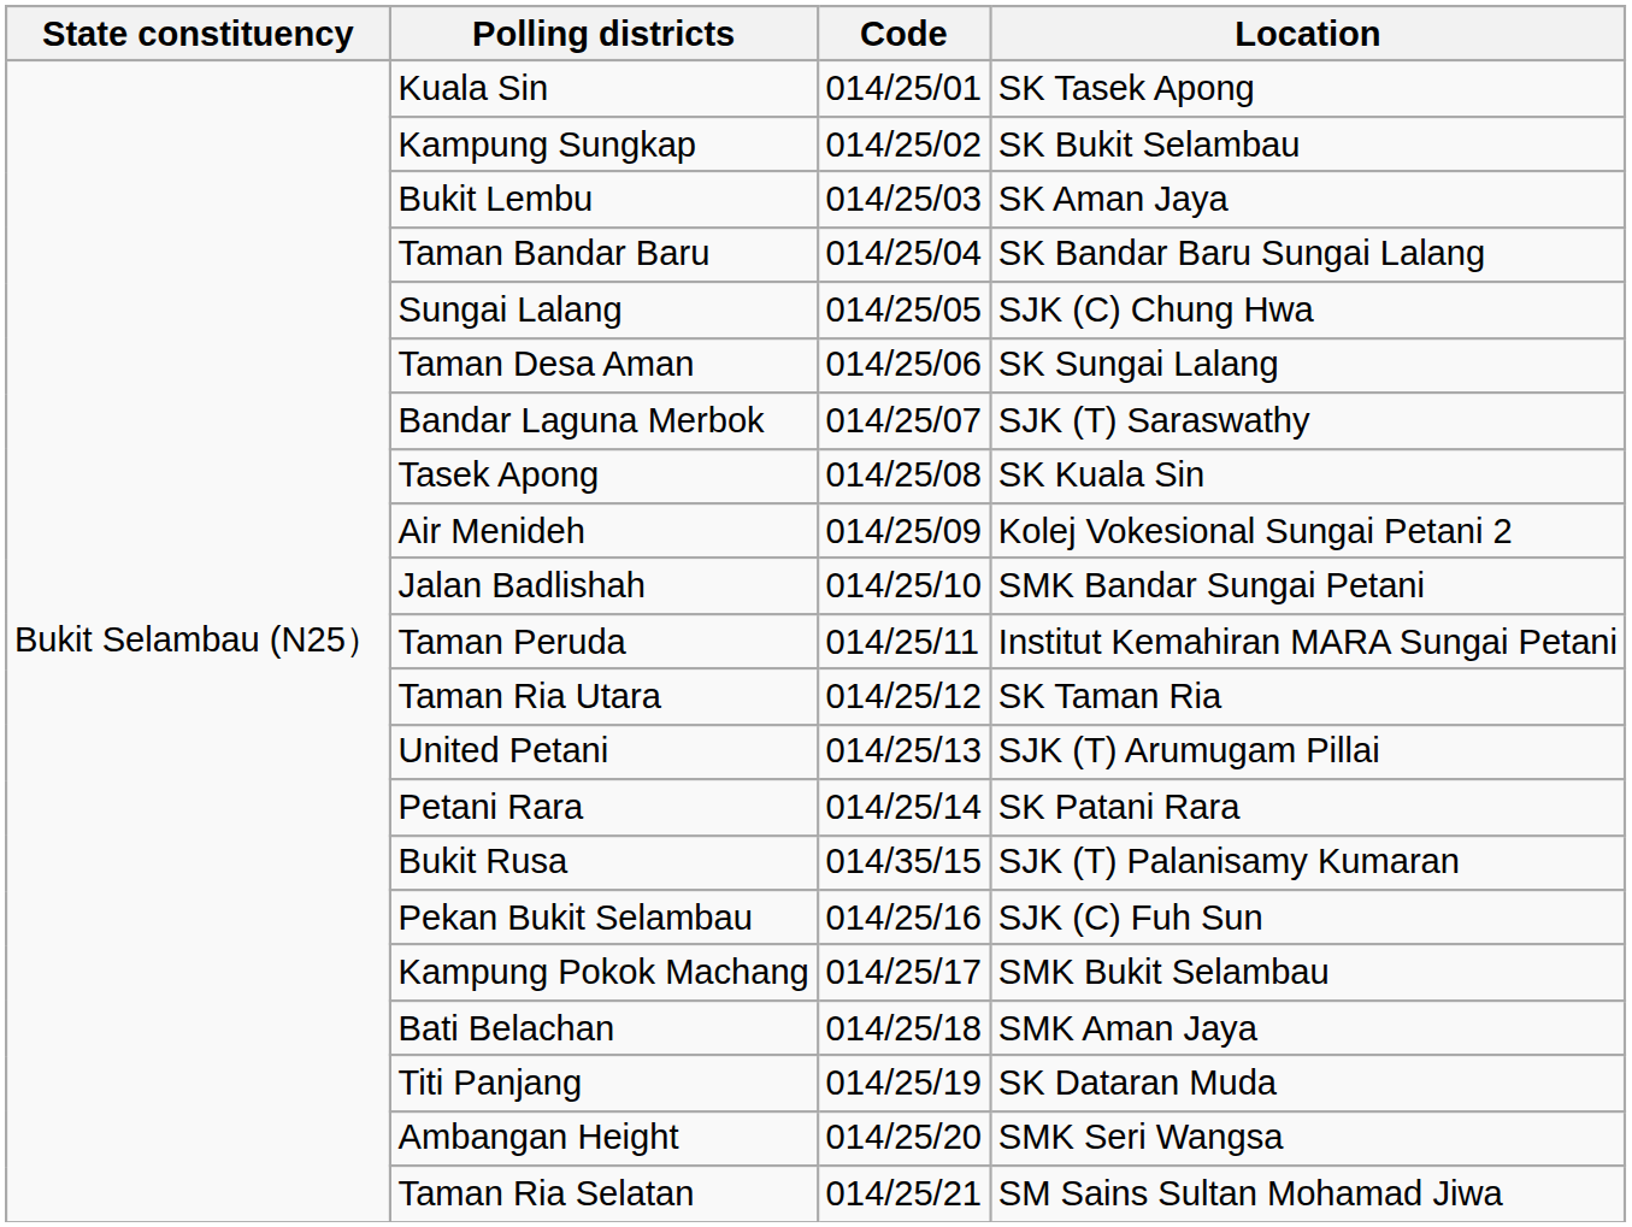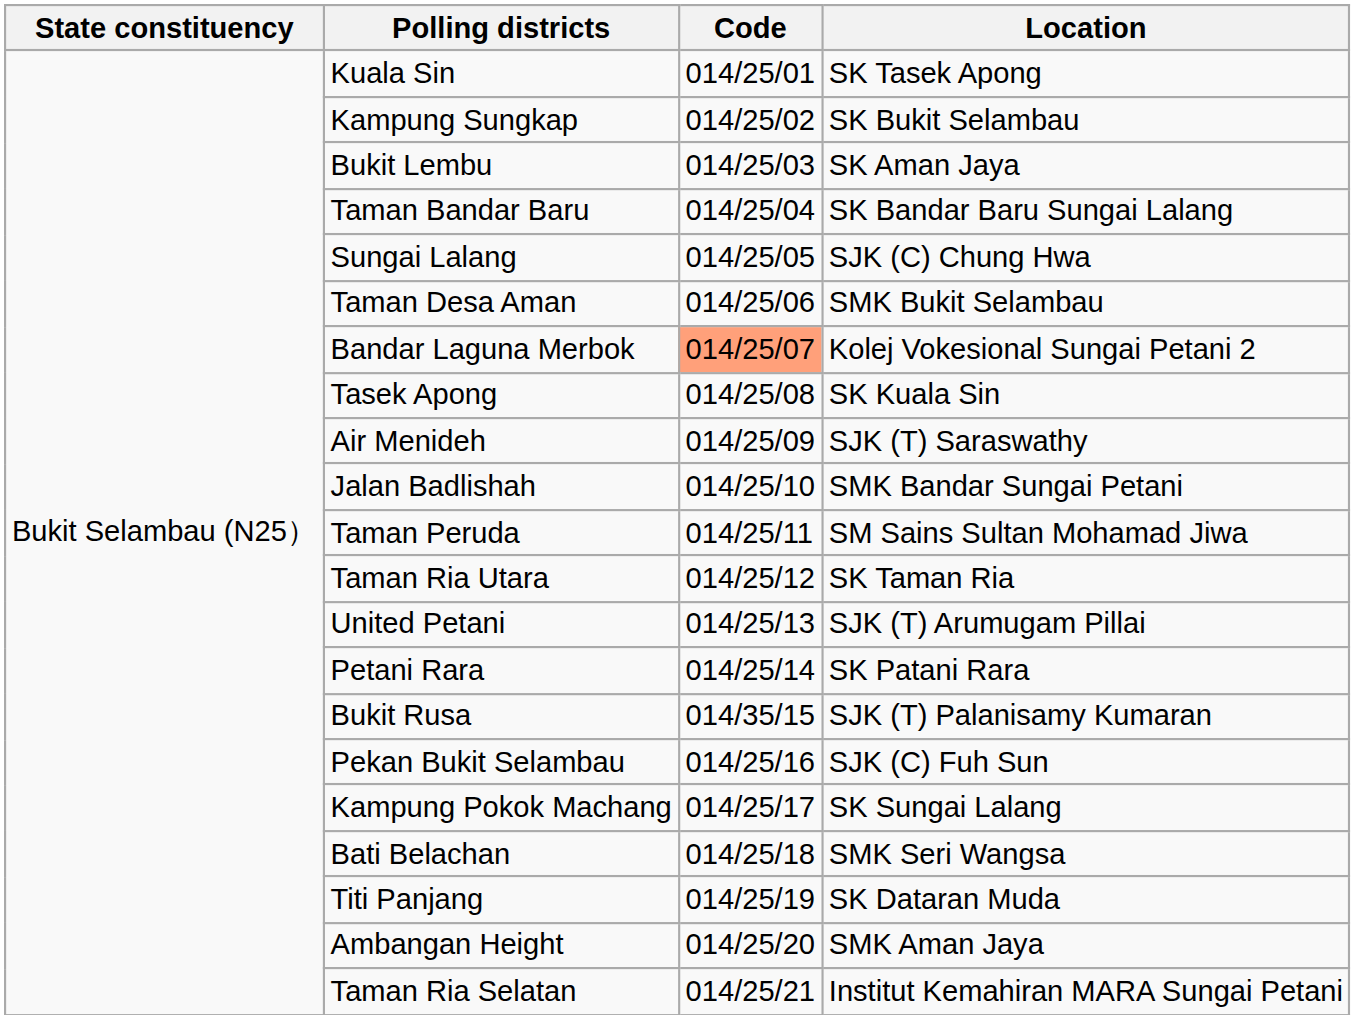 <table class="wikitable sortable mw-collapsible" style="white-space:nowrap;font-size:85%">
 <tr>
 <th>State constituency</th>
 <th>Polling districts</th>
 <th>Code</th>
 <th>Location</th>
 </tr>
 <tr>
 <td rowspan="21">Bukit Selambau (N25）</td>
 <td>Kuala Sin</td>
 <td>014/25/01</td>
 <td>SK Tasek Apong</td>
 </tr>
 <tr>
 <td>Kampung Sungkap</td>
 <td>014/25/02</td>
 <td>SK Bukit Selambau</td>
 </tr>
 <tr>
 <td>Bukit Lembu</td>
 <td>014/25/03</td>
 <td>SK Aman Jaya</td>
 </tr>
 <tr>
 <td>Taman Bandar Baru</td>
 <td>014/25/04</td>
 <td>SK Bandar Baru Sungai Lalang</td>
 </tr>
 <tr>
 <td>Sungai Lalang</td>
 <td>014/25/05</td>
 <td>SJK (C) Chung Hwa</td>
 </tr>
 <tr>
 <td>Taman Desa Aman</td>
 <td>014/25/06</td>
-<td>SK Sungai Lalang</td>
+<td>SMK Bukit Selambau</td>
 </tr>
 <tr>
 <td>Bandar Laguna Merbok</td>
-<td>014/25/07</td>
-<td>SJK (T) Saraswathy</td>
+<td style="background: lightsalmon;">014/25/07</td>
+<td>Kolej Vokesional Sungai Petani 2</td>
 </tr>
 <tr>
 <td>Tasek Apong</td>
 <td>014/25/08</td>
 <td>SK Kuala Sin</td>
 </tr>
 <tr>
 <td>Air Menideh</td>
 <td>014/25/09</td>
-<td>Kolej Vokesional Sungai Petani 2</td>
+<td>SJK (T) Saraswathy</td>
 </tr>
 <tr>
 <td>Jalan Badlishah</td>
 <td>014/25/10</td>
 <td>SMK Bandar Sungai Petani</td>
 </tr>
 <tr>
 <td>Taman Peruda</td>
 <td>014/25/11</td>
-<td>Institut Kemahiran MARA Sungai Petani</td>
+<td>SM Sains Sultan Mohamad Jiwa</td>
 </tr>
 <tr>
 <td>Taman Ria Utara</td>
 <td>014/25/12</td>
 <td>SK Taman Ria</td>
 </tr>
 <tr>
 <td>United Petani</td>
 <td>014/25/13</td>
 <td>SJK (T) Arumugam Pillai</td>
 </tr>
 <tr>
 <td>Petani Rara</td>
 <td>014/25/14</td>
 <td>SK Patani Rara</td>
 </tr>
 <tr>
 <td>Bukit Rusa</td>
 <td>014/35/15</td>
 <td>SJK (T) Palanisamy Kumaran</td>
 </tr>
 <tr>
 <td>Pekan Bukit Selambau</td>
 <td>014/25/16</td>
 <td>SJK (C) Fuh Sun</td>
 </tr>
 <tr>
 <td>Kampung Pokok Machang</td>
 <td>014/25/17</td>
-<td>SMK Bukit Selambau</td>
+<td>SK Sungai Lalang</td>
 </tr>
 <tr>
 <td>Bati Belachan</td>
 <td>014/25/18</td>
-<td>SMK Aman Jaya</td>
+<td>SMK Seri Wangsa</td>
 </tr>
 <tr>
 <td>Titi Panjang</td>
 <td>014/25/19</td>
 <td>SK Dataran Muda</td>
 </tr>
 <tr>
 <td>Ambangan Height</td>
 <td>014/25/20</td>
-<td>SMK Seri Wangsa</td>
+<td>SMK Aman Jaya</td>
 </tr>
 <tr>
 <td>Taman Ria Selatan</td>
 <td>014/25/21</td>
-<td>SM Sains Sultan Mohamad Jiwa</td>
+<td>Institut Kemahiran MARA Sungai Petani</td>
 </tr>
 </table>
